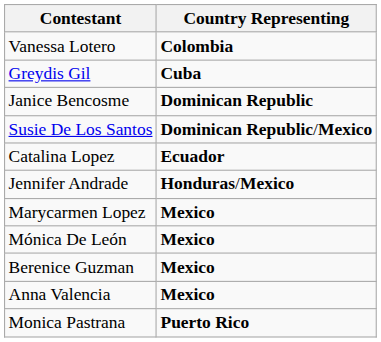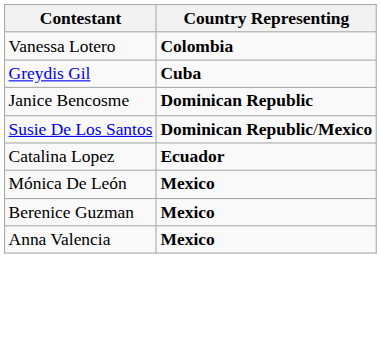 <table class="wikitable">
 <tr>
 <th>Contestant</th>
 <th>Country Representing</th>
 </tr>
 <tr>
 <td>Vanessa Lotero</td>
 <td><strong>Colombia</strong></td>
 </tr>
 <tr>
 <td><a href='#'>Greydis Gil</a></td>
 <td><strong>Cuba</strong></td>
 </tr>
 <tr>
 <td>Janice Bencosme</td>
 <td><strong>Dominican Republic</strong></td>
 </tr>
 <tr>
 <td><a href='#'>Susie De Los Santos</a></td>
 <td><strong>Dominican Republic</strong>/<strong>Mexico</strong></td>
 </tr>
 <tr>
 <td>Catalina Lopez</td>
 <td><strong>Ecuador</strong></td>
 </tr>
 <tr>
-<td>Jennifer Andrade</td>
-<td><strong>Honduras</strong>/<strong>Mexico</strong></td>
-</tr>
-<tr>
-<td>Marycarmen Lopez</td>
-<td><strong>Mexico</strong></td>
-</tr>
-<tr>
 <td>Mónica De León</td>
 <td><strong>Mexico</strong></td>
 </tr>
 <tr>
 <td>Berenice Guzman</td>
 <td><strong>Mexico</strong></td>
 </tr>
 <tr>
 <td>Anna Valencia</td>
 <td><strong>Mexico</strong></td>
 </tr>
-<tr>
-<td>Monica Pastrana</td>
-<td><strong>Puerto Rico</strong></td>
-</tr>
 </table>
